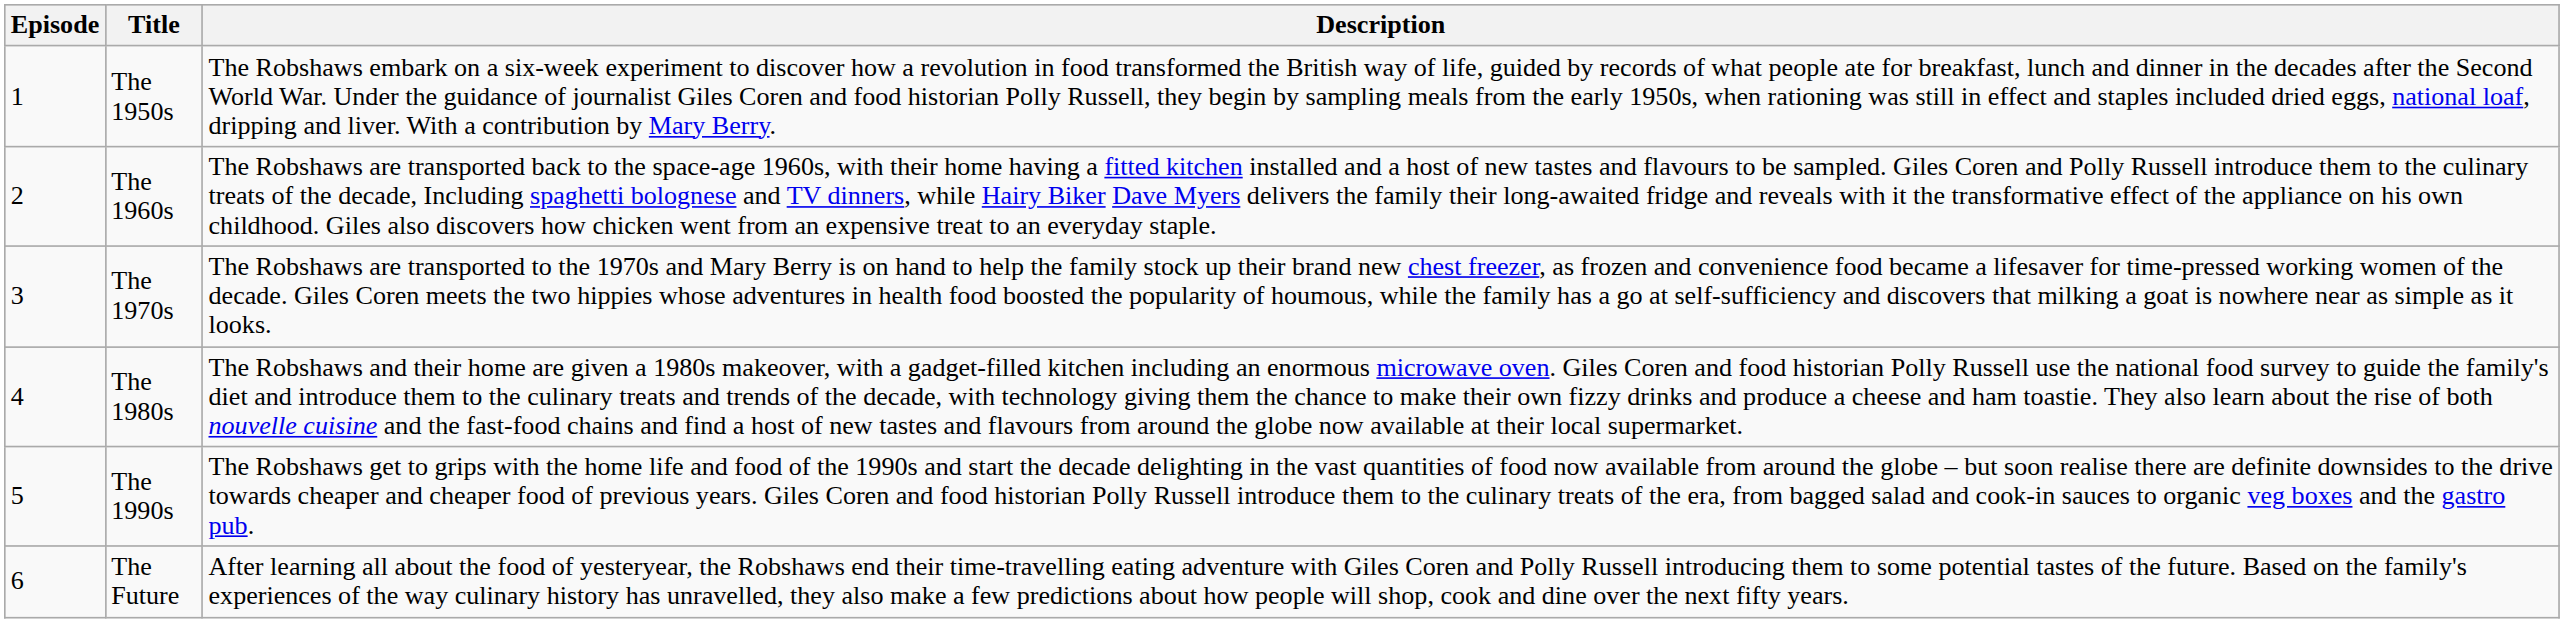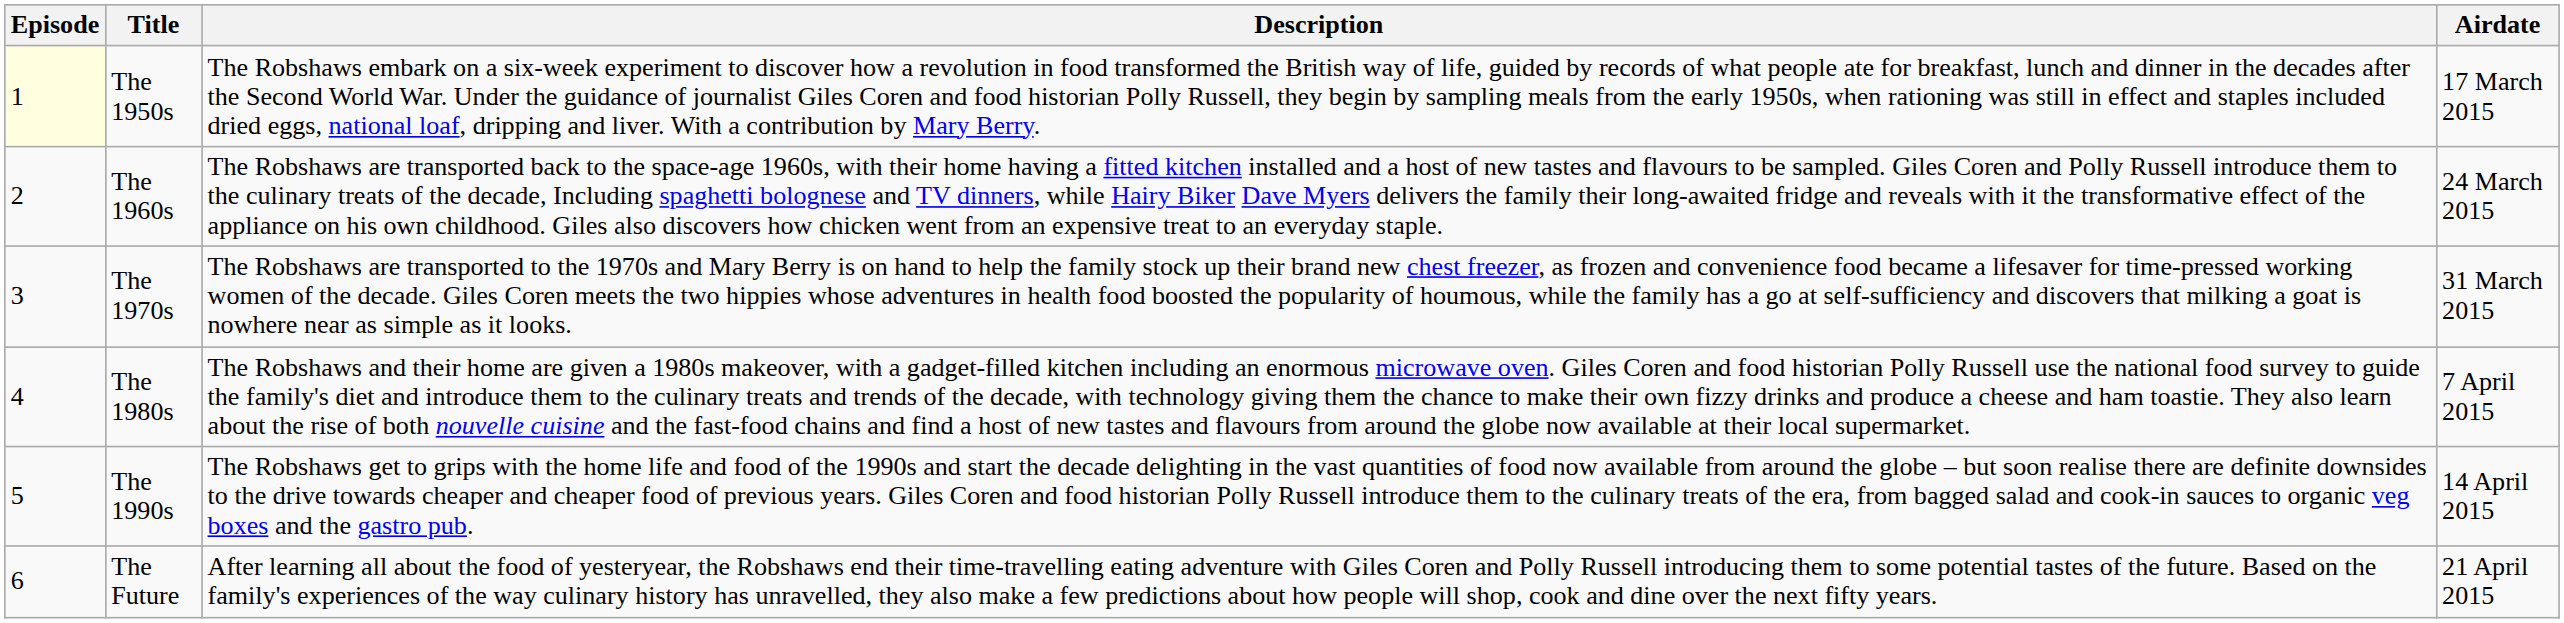 <table class="wikitable">
 <tr>
 <th>Episode</th>
 <th>Title</th>
 <th>Description</th>
+<th>Airdate</th>
 </tr>
 <tr>
-<td>1</td>
+<td style="background: lightyellow;">1</td>
 <td>The 1950s</td>
 <td>The Robshaws embark on a six-week experiment to discover how a revolution in food transformed the British way of life, guided by records of what people ate for breakfast, lunch and dinner in the decades after the Second World War. Under the guidance of journalist Giles Coren and food historian Polly Russell, they begin by sampling meals from the early 1950s, when rationing was still in effect and staples included dried eggs, <a href='#'>national loaf</a>, dripping and liver. With a contribution by <a href='#'>Mary Berry</a>.</td>
+<td>17 March 2015</td>
 </tr>
 <tr>
 <td>2</td>
 <td>The 1960s</td>
 <td>The Robshaws are transported back to the space-age 1960s, with their home having a <a href='#'>fitted kitchen</a> installed and a host of new tastes and flavours to be sampled. Giles Coren and Polly Russell introduce them to the culinary treats of the decade, Including <a href='#'>spaghetti bolognese</a> and <a href='#'>TV dinners</a>, while <a href='#'>Hairy Biker</a> <a href='#'>Dave Myers</a> delivers the family their long-awaited fridge and reveals with it the transformative effect of the appliance on his own childhood. Giles also discovers how chicken went from an expensive treat to an everyday staple.</td>
+<td>24 March 2015</td>
 </tr>
 <tr>
 <td>3</td>
 <td>The 1970s</td>
 <td>The Robshaws are transported to the 1970s and Mary Berry is on hand to help the family stock up their brand new <a href='#'>chest freezer</a>, as frozen and convenience food became a lifesaver for time-pressed working women of the decade. Giles Coren meets the two hippies whose adventures in health food boosted the popularity of houmous, while the family has a go at self-sufficiency and discovers that milking a goat is nowhere near as simple as it looks.</td>
+<td>31 March 2015</td>
 </tr>
 <tr>
 <td>4</td>
 <td>The 1980s</td>
 <td>The Robshaws and their home are given a 1980s makeover, with a gadget-filled kitchen including an enormous <a href='#'>microwave oven</a>. Giles Coren and food historian Polly Russell use the national food survey to guide the family's diet and introduce them to the culinary treats and trends of the decade, with technology giving them the chance to make their own fizzy drinks and produce a cheese and ham toastie. They also learn about the rise of both <em><a href='#'>nouvelle cuisine</a></em> and the fast-food chains and find a host of new tastes and flavours from around the globe now available at their local supermarket.</td>
+<td>7 April 2015</td>
 </tr>
 <tr>
 <td>5</td>
 <td>The 1990s</td>
 <td>The Robshaws get to grips with the home life and food of the 1990s and start the decade delighting in the vast quantities of food now available from around the globe – but soon realise there are definite downsides to the drive towards cheaper and cheaper food of previous years. Giles Coren and food historian Polly Russell introduce them to the culinary treats of the era, from bagged salad and cook-in sauces to organic <a href='#'>veg boxes</a> and the <a href='#'>gastro pub</a>.</td>
+<td>14 April 2015</td>
 </tr>
 <tr>
 <td>6</td>
 <td>The Future</td>
 <td>After learning all about the food of yesteryear, the Robshaws end their time-travelling eating adventure with Giles Coren and Polly Russell introducing them to some potential tastes of the future. Based on the family's experiences of the way culinary history has unravelled, they also make a few predictions about how people will shop, cook and dine over the next fifty years.</td>
+<td>21 April 2015</td>
 </tr>
 </table>
